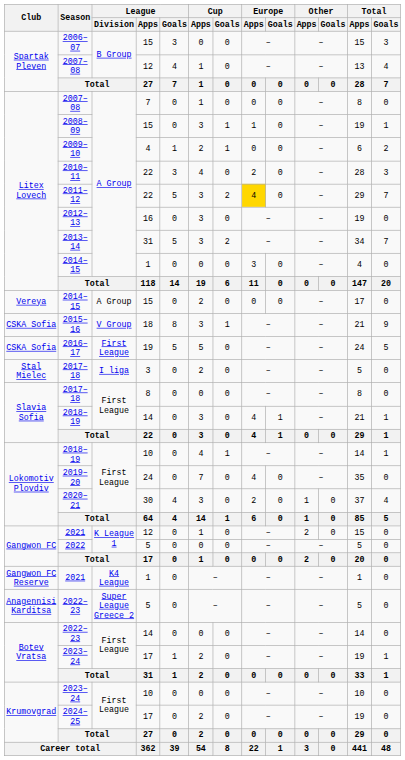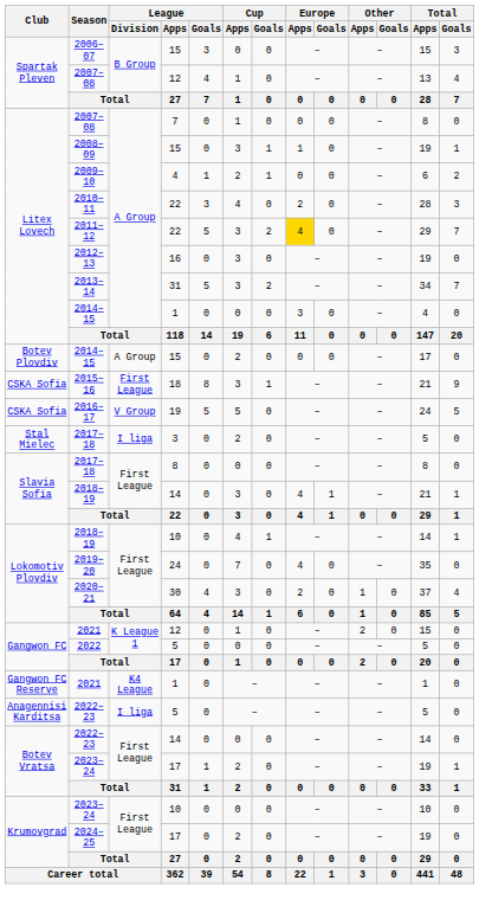 <table class="wikitable" style="text-align:center">
 <tr>
 <th rowspan="2">Club</th>
 <th rowspan="2">Season</th>
 <th colspan="3">League</th>
 <th colspan="2">Cup</th>
 <th colspan="2">Europe</th>
 <th colspan="2">Other</th>
 <th colspan="2">Total</th>
 </tr>
 <tr>
 <th>Division</th>
 <th>Apps</th>
 <th>Goals</th>
 <th>Apps</th>
 <th>Goals</th>
 <th>Apps</th>
 <th>Goals</th>
 <th>Apps</th>
 <th>Goals</th>
 <th>Apps</th>
 <th>Goals</th>
 </tr>
 <tr>
 <td rowspan="3"><a href='#'>Spartak Pleven</a></td>
 <td><a href='#'>2006–07</a></td>
 <td rowspan="2"><a href='#'>B Group</a></td>
 <td>15</td>
 <td>3</td>
 <td>0</td>
 <td>0</td>
 <td colspan="2">–</td>
 <td colspan="2">–</td>
 <td>15</td>
 <td>3</td>
 </tr>
 <tr>
 <td><a href='#'>2007–08</a></td>
 <td>12</td>
 <td>4</td>
 <td>1</td>
 <td>0</td>
 <td colspan="2">–</td>
 <td colspan="2">–</td>
 <td>13</td>
 <td>4</td>
 </tr>
 <tr>
 <th colspan="2">Total</th>
 <th>27</th>
 <th>7</th>
 <th>1</th>
 <th>0</th>
 <th>0</th>
 <th>0</th>
 <th>0</th>
 <th>0</th>
 <th>28</th>
 <th>7</th>
 </tr>
 <tr>
 <td rowspan="9"><a href='#'>Litex Lovech</a></td>
 <td><a href='#'>2007–08</a></td>
 <td rowspan="8"><a href='#'>A Group</a></td>
 <td>7</td>
 <td>0</td>
 <td>1</td>
 <td>0</td>
 <td>0</td>
 <td>0</td>
 <td colspan="2">–</td>
 <td>8</td>
 <td>0</td>
 </tr>
 <tr>
 <td><a href='#'>2008–09</a></td>
 <td>15</td>
 <td>0</td>
 <td>3</td>
 <td>1</td>
 <td>1</td>
 <td>0</td>
 <td colspan="2">–</td>
 <td>19</td>
 <td>1</td>
 </tr>
 <tr>
 <td><a href='#'>2009–10</a></td>
 <td>4</td>
 <td>1</td>
 <td>2</td>
 <td>1</td>
 <td>0</td>
 <td>0</td>
 <td colspan="2">–</td>
 <td>6</td>
 <td>2</td>
 </tr>
 <tr>
 <td><a href='#'>2010–11</a></td>
 <td>22</td>
 <td>3</td>
 <td>4</td>
 <td>0</td>
 <td>2</td>
 <td>0</td>
 <td colspan="2">–</td>
 <td>28</td>
 <td>3</td>
 </tr>
 <tr>
 <td><a href='#'>2011–12</a></td>
 <td>22</td>
 <td>5</td>
 <td>3</td>
 <td>2</td>
 <td style="background: gold;">4</td>
 <td>0</td>
 <td colspan="2">–</td>
 <td>29</td>
 <td>7</td>
 </tr>
 <tr>
 <td><a href='#'>2012–13</a></td>
 <td>16</td>
 <td>0</td>
 <td>3</td>
 <td>0</td>
 <td colspan="2">–</td>
 <td colspan="2">–</td>
 <td>19</td>
 <td>0</td>
 </tr>
 <tr>
 <td><a href='#'>2013–14</a></td>
 <td>31</td>
 <td>5</td>
 <td>3</td>
 <td>2</td>
 <td colspan="2">–</td>
 <td colspan="2">–</td>
 <td>34</td>
 <td>7</td>
 </tr>
 <tr>
 <td><a href='#'>2014–15</a></td>
 <td>1</td>
 <td>0</td>
 <td>0</td>
 <td>0</td>
 <td>3</td>
 <td>0</td>
 <td colspan="2">–</td>
 <td>4</td>
 <td>0</td>
 </tr>
 <tr>
 <th colspan="2">Total</th>
 <th>118</th>
 <th>14</th>
 <th>19</th>
 <th>6</th>
 <th>11</th>
 <th>0</th>
 <th>0</th>
 <th>0</th>
 <th>147</th>
 <th>20</th>
 </tr>
 <tr>
-<td><a href='#'>Vereya</a></td>
+<td><a href='#'>Botev Plovdiv</a></td>
 <td><a href='#'>2014–15</a></td>
 <td>A Group</td>
 <td>15</td>
 <td>0</td>
 <td>2</td>
 <td>0</td>
 <td>0</td>
 <td>0</td>
 <td colspan="2">–</td>
 <td>17</td>
 <td>0</td>
 </tr>
 <tr>
 <td><a href='#'>CSKA Sofia</a></td>
 <td><a href='#'>2015–16</a></td>
-<td><a href='#'>V Group</a></td>
+<td><a href='#'>First League</a></td>
 <td>18</td>
 <td>8</td>
 <td>3</td>
 <td>1</td>
 <td colspan="2">–</td>
 <td colspan="2">–</td>
 <td>21</td>
 <td>9</td>
 </tr>
 <tr>
 <td><a href='#'>CSKA Sofia</a></td>
 <td><a href='#'>2016–17</a></td>
-<td><a href='#'>First League</a></td>
+<td><a href='#'>V Group</a></td>
 <td>19</td>
 <td>5</td>
 <td>5</td>
 <td>0</td>
 <td colspan="2">–</td>
 <td colspan="2">–</td>
 <td>24</td>
 <td>5</td>
 </tr>
 <tr>
 <td><a href='#'>Stal Mielec</a></td>
 <td><a href='#'>2017–18</a></td>
 <td><a href='#'>I liga</a></td>
 <td>3</td>
 <td>0</td>
 <td>2</td>
 <td>0</td>
 <td colspan="2">–</td>
 <td colspan="2">–</td>
 <td>5</td>
 <td>0</td>
 </tr>
 <tr>
 <td rowspan="3"><a href='#'>Slavia Sofia</a></td>
 <td><a href='#'>2017–18</a></td>
 <td rowspan="2">First League</td>
 <td>8</td>
 <td>0</td>
 <td>0</td>
 <td>0</td>
 <td colspan="2">–</td>
 <td colspan="2">–</td>
 <td>8</td>
 <td>0</td>
 </tr>
 <tr>
 <td><a href='#'>2018–19</a></td>
 <td>14</td>
 <td>0</td>
 <td>3</td>
 <td>0</td>
 <td>4</td>
 <td>1</td>
 <td colspan="2">–</td>
 <td>21</td>
 <td>1</td>
 </tr>
 <tr>
 <th colspan="2">Total</th>
 <th>22</th>
 <th>0</th>
 <th>3</th>
 <th>0</th>
 <th>4</th>
 <th>1</th>
 <th>0</th>
 <th>0</th>
 <th>29</th>
 <th>1</th>
 </tr>
 <tr>
 <td rowspan="4"><a href='#'>Lokomotiv Plovdiv</a></td>
 <td><a href='#'>2018–19</a></td>
 <td rowspan="3">First League</td>
 <td>10</td>
 <td>0</td>
 <td>4</td>
 <td>1</td>
 <td colspan="2">–</td>
 <td colspan="2">–</td>
 <td>14</td>
 <td>1</td>
 </tr>
 <tr>
 <td><a href='#'>2019–20</a></td>
 <td>24</td>
 <td>0</td>
 <td>7</td>
 <td>0</td>
 <td>4</td>
 <td>0</td>
 <td colspan="2">–</td>
 <td>35</td>
 <td>0</td>
 </tr>
 <tr>
 <td><a href='#'>2020–21</a></td>
 <td>30</td>
 <td>4</td>
 <td>3</td>
 <td>0</td>
 <td>2</td>
 <td>0</td>
 <td>1</td>
 <td>0</td>
 <td>37</td>
 <td>4</td>
 </tr>
 <tr>
 <th colspan="2">Total</th>
 <th>64</th>
 <th>4</th>
 <th>14</th>
 <th>1</th>
 <th>6</th>
 <th>0</th>
 <th>1</th>
 <th>0</th>
 <th>85</th>
 <th>5</th>
 </tr>
 <tr>
 <td rowspan=3><a href='#'>Gangwon FC</a></td>
 <td><a href='#'>2021</a></td>
 <td rowspan=2><a href='#'>K League 1</a></td>
 <td>12</td>
 <td>0</td>
 <td>1</td>
 <td>0</td>
 <td colspan="2">–</td>
 <td>2</td>
 <td>0</td>
 <td>15</td>
 <td>0</td>
 </tr>
 <tr>
 <td><a href='#'>2022</a></td>
 <td>5</td>
 <td>0</td>
 <td>0</td>
 <td>0</td>
 <td colspan="2">–</td>
 <td colspan="2">–</td>
 <td>5</td>
 <td>0</td>
 </tr>
 <tr>
 <th colspan="2">Total</th>
 <th>17</th>
 <th>0</th>
 <th>1</th>
 <th>0</th>
 <th>0</th>
 <th>0</th>
 <th>2</th>
 <th>0</th>
 <th>20</th>
 <th>0</th>
 </tr>
 <tr>
 <td><a href='#'>Gangwon FC Reserve</a></td>
 <td><a href='#'>2021</a></td>
 <td><a href='#'>K4 League</a></td>
 <td>1</td>
 <td>0</td>
 <td colspan="2">–</td>
 <td colspan="2">–</td>
 <td colspan="2">–</td>
 <td>1</td>
 <td>0</td>
 </tr>
 <tr>
 <td><a href='#'>Anagennisi Karditsa</a></td>
 <td><a href='#'>2022–23</a></td>
-<td><a href='#'>Super League Greece 2</a></td>
+<td><a href='#'>I liga</a></td>
 <td>5</td>
 <td>0</td>
 <td colspan="2">–</td>
 <td colspan="2">–</td>
 <td colspan="2">–</td>
 <td>5</td>
 <td>0</td>
 </tr>
 <tr>
 <td rowspan=3><a href='#'>Botev Vratsa</a></td>
 <td><a href='#'>2022–23</a></td>
 <td rowspan=2>First League</td>
 <td>14</td>
 <td>0</td>
 <td>0</td>
 <td>0</td>
 <td colspan="2">–</td>
 <td colspan="2">–</td>
 <td>14</td>
 <td>0</td>
 </tr>
 <tr>
 <td><a href='#'>2023–24</a></td>
 <td>17</td>
 <td>1</td>
 <td>2</td>
 <td>0</td>
 <td colspan="2">–</td>
 <td colspan="2">–</td>
 <td>19</td>
 <td>1</td>
 </tr>
 <tr>
 <th colspan="2">Total</th>
 <th>31</th>
 <th>1</th>
 <th>2</th>
 <th>0</th>
 <th>0</th>
 <th>0</th>
 <th>0</th>
 <th>0</th>
 <th>33</th>
 <th>1</th>
 </tr>
 <tr>
 <td rowspan=3><a href='#'>Krumovgrad</a></td>
 <td><a href='#'>2023–24</a></td>
 <td rowspan=2>First League</td>
 <td>10</td>
 <td>0</td>
 <td>0</td>
 <td>0</td>
 <td colspan="2">–</td>
 <td colspan="2">–</td>
 <td>10</td>
 <td>0</td>
 </tr>
 <tr>
 <td><a href='#'>2024–25</a></td>
 <td>17</td>
 <td>0</td>
 <td>2</td>
 <td>0</td>
 <td colspan="2">–</td>
 <td colspan="2">–</td>
 <td>19</td>
 <td>0</td>
 </tr>
 <tr>
 <th colspan="2">Total</th>
 <th>27</th>
 <th>0</th>
 <th>2</th>
 <th>0</th>
 <th>0</th>
 <th>0</th>
 <th>0</th>
 <th>0</th>
 <th>29</th>
 <th>0</th>
 </tr>
 <tr>
 <th colspan="3">Career total</th>
 <th>362</th>
 <th>39</th>
 <th>54</th>
 <th>8</th>
 <th>22</th>
 <th>1</th>
 <th>3</th>
 <th>0</th>
 <th>441</th>
 <th>48</th>
 </tr>
 </table>
